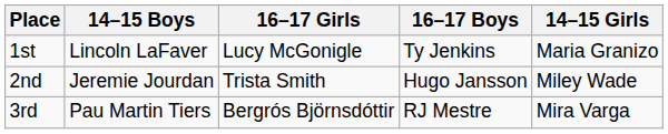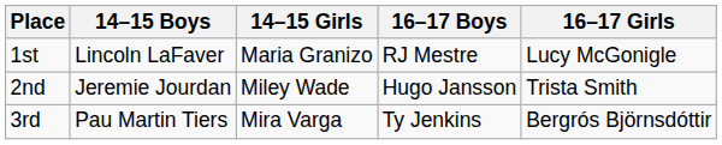 <table class="wikitable">
 <tr>
 <th>Place</th>
 <th>14–15 Boys</th>
+<th>14–15 Girls</th>
+<th>16–17 Boys</th>
 <th>16–17 Girls</th>
-<th>16–17 Boys</th>
-<th>14–15 Girls</th>
 </tr>
 <tr>
 <td>1st</td>
 <td> Lincoln LaFaver</td>
+<td> Maria Granizo</td>
+<td> RJ Mestre</td>
 <td> Lucy McGonigle</td>
-<td> Ty Jenkins</td>
-<td> Maria Granizo</td>
 </tr>
 <tr>
 <td>2nd</td>
 <td> Jeremie Jourdan</td>
+<td> Miley Wade</td>
+<td> Hugo Jansson</td>
 <td> Trista Smith</td>
-<td> Hugo Jansson</td>
-<td> Miley Wade</td>
 </tr>
 <tr>
 <td>3rd</td>
 <td> Pau Martin Tiers</td>
+<td> Mira Varga</td>
+<td> Ty Jenkins</td>
 <td> Bergrós Björnsdóttir</td>
-<td> RJ Mestre</td>
-<td> Mira Varga</td>
 </tr>
 </table>
